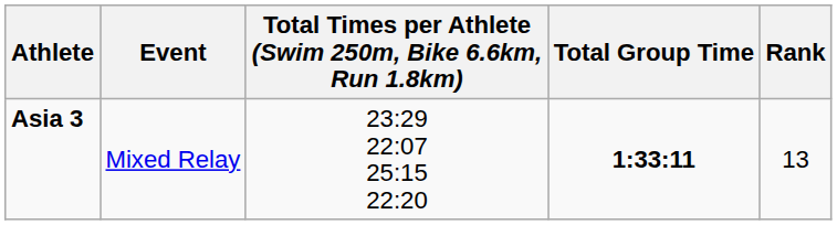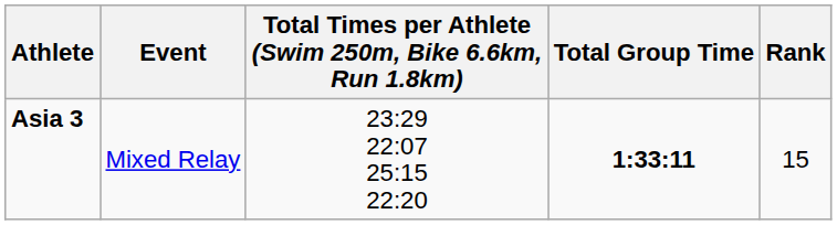 <table class="wikitable" style="font-size:90%;">
 <tr>
 <th>Athlete</th>
 <th>Event</th>
 <th>Total Times per Athlete <br> <em>(Swim 250m, Bike 6.6km, <br> Run 1.8km)</em></th>
 <th>Total Group Time</th>
 <th>Rank</th>
 </tr>
 <tr align=center>
 <td align=left><strong>Asia 3</strong><br><br><br><br></td>
 <td align=left><a href='#'>Mixed Relay</a></td>
 <td valign=bottom>23:29<br>22:07<br>25:15<br>22:20</td>
 <td><strong>1:33:11</strong></td>
-<td>13</td>
+<td>15</td>
 </tr>
 </table>
